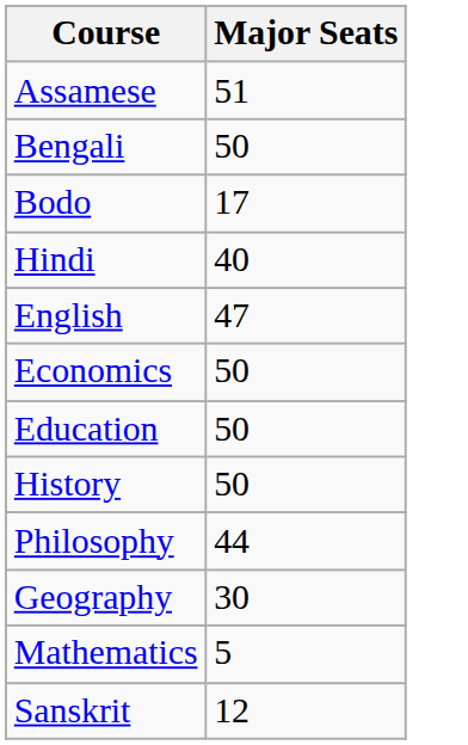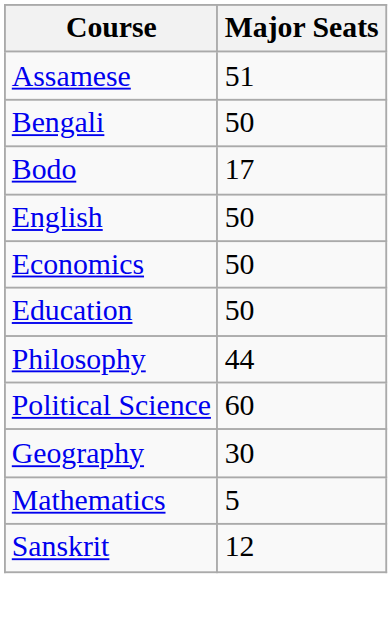 <table class="wikitable">
 <tr>
 <th>Course</th>
 <th>Major Seats</th>
 </tr>
 <tr>
 <td><a href='#'>Assamese</a></td>
 <td>51</td>
 </tr>
 <tr>
 <td><a href='#'>Bengali</a></td>
 <td>50</td>
 </tr>
 <tr>
 <td><a href='#'>Bodo</a></td>
 <td>17</td>
 </tr>
 <tr>
-<td><a href='#'>Hindi</a></td>
-<td>40</td>
-</tr>
-<tr>
 <td><a href='#'>English</a></td>
-<td>47</td>
+<td>50</td>
 </tr>
 <tr>
 <td><a href='#'>Economics</a></td>
 <td>50</td>
 </tr>
 <tr>
 <td><a href='#'>Education</a></td>
 <td>50</td>
 </tr>
 <tr>
-<td><a href='#'>History</a></td>
-<td>50</td>
+<td><a href='#'>Philosophy</a></td>
+<td>44</td>
 </tr>
 <tr>
-<td><a href='#'>Philosophy</a></td>
-<td>44</td>
+<td><a href='#'>Political Science</a></td>
+<td>60</td>
 </tr>
 <tr>
 <td><a href='#'>Geography</a></td>
 <td>30</td>
 </tr>
 <tr>
 <td><a href='#'>Mathematics</a></td>
 <td>5</td>
 </tr>
 <tr>
 <td><a href='#'>Sanskrit</a></td>
 <td>12</td>
 </tr>
 </table>
